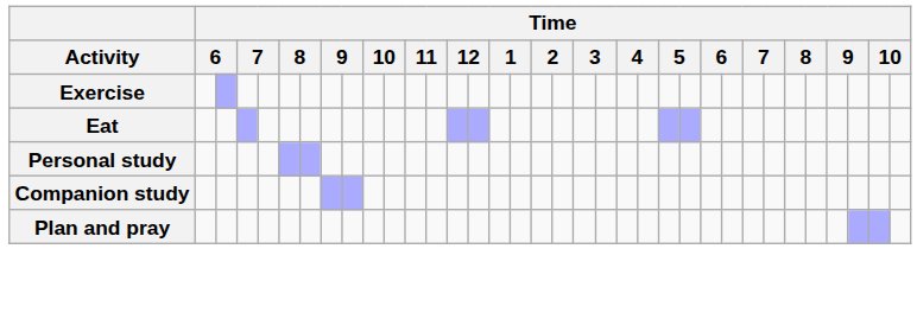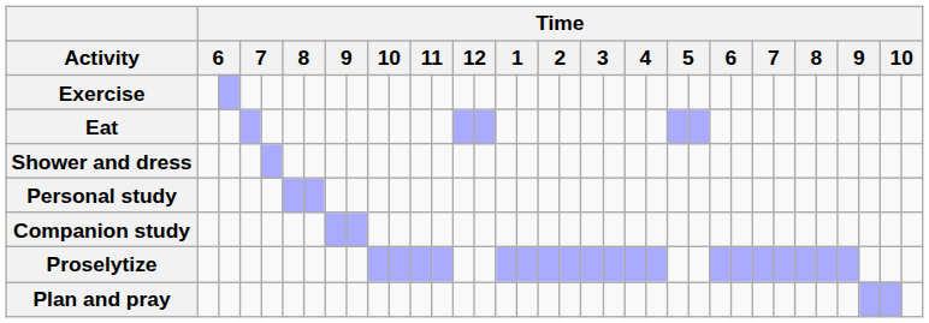 <table class="wikitable" style="font-size:80%;" align="right">
 <tr>
 <th></th>
 <th colspan="34" align="center">Time</th>
 </tr>
 <tr>
 <th>Activity</th>
 <th colspan="2" width="20">6</th>
 <th colspan="2" width="20">7</th>
 <th colspan="2" width="20">8</th>
 <th colspan="2" width="20">9</th>
 <th colspan="2" width="20">10</th>
 <th colspan="2" width="20">11</th>
 <th colspan="2" width="20">12</th>
 <th colspan="2" width="20">1</th>
 <th colspan="2" width="20">2</th>
 <th colspan="2" width="20">3</th>
 <th colspan="2" width="20">4</th>
 <th colspan="2" width="20">5</th>
 <th colspan="2" width="20">6</th>
 <th colspan="2" width="20">7</th>
 <th colspan="2" width="20">8</th>
 <th colspan="2" width="20">9</th>
 <th colspan="2" width="20">10</th>
 </tr>
 <tr>
 <th>Exercise</th>
 <td></td>
 <td style="background:#aaaaff"></td>
 <td></td>
 <td></td>
 <td></td>
 <td></td>
 <td></td>
 <td></td>
 <td></td>
 <td></td>
 <td></td>
 <td></td>
 <td></td>
 <td></td>
 <td></td>
 <td></td>
 <td></td>
 <td></td>
 <td></td>
 <td></td>
 <td></td>
 <td></td>
 <td></td>
 <td></td>
 <td></td>
 <td></td>
 <td></td>
 <td></td>
 <td></td>
 <td></td>
 <td></td>
 <td></td>
 <td></td>
 <td></td>
 </tr>
 <tr>
 <th>Eat</th>
 <td></td>
 <td></td>
 <td style="background:#aaaaff"></td>
 <td></td>
 <td></td>
 <td></td>
 <td></td>
 <td></td>
 <td></td>
 <td></td>
 <td></td>
 <td></td>
 <td style="background:#aaaaff"></td>
 <td style="background:#aaaaff"></td>
 <td></td>
 <td></td>
 <td></td>
 <td></td>
 <td></td>
 <td></td>
 <td></td>
 <td></td>
 <td style="background:#aaaaff"></td>
 <td style="background:#aaaaff"></td>
 <td></td>
 <td></td>
 <td></td>
 <td></td>
 <td></td>
 <td></td>
 <td></td>
 <td></td>
 <td></td>
 <td></td>
 </tr>
 <tr>
+<th>Shower and dress</th>
+<td></td>
+<td></td>
+<td></td>
+<td style="background:#aaaaff"></td>
+<td></td>
+<td></td>
+<td></td>
+<td></td>
+<td></td>
+<td></td>
+<td></td>
+<td></td>
+<td></td>
+<td></td>
+<td></td>
+<td></td>
+<td></td>
+<td></td>
+<td></td>
+<td></td>
+<td></td>
+<td></td>
+<td></td>
+<td></td>
+<td></td>
+<td></td>
+<td></td>
+<td></td>
+<td></td>
+<td></td>
+<td></td>
+<td></td>
+<td></td>
+<td></td>
+</tr>
+<tr>
 <th>Personal study</th>
 <td></td>
 <td></td>
 <td></td>
 <td></td>
 <td style="background:#aaaaff"></td>
 <td style="background:#aaaaff"></td>
 <td></td>
 <td></td>
 <td></td>
 <td></td>
 <td></td>
 <td></td>
 <td></td>
 <td></td>
 <td></td>
 <td></td>
 <td></td>
 <td></td>
 <td></td>
 <td></td>
 <td></td>
 <td></td>
 <td></td>
 <td></td>
 <td></td>
 <td></td>
 <td></td>
 <td></td>
 <td></td>
 <td></td>
 <td></td>
 <td></td>
 <td></td>
 <td></td>
 </tr>
 <tr>
 <th>Companion study</th>
 <td></td>
 <td></td>
 <td></td>
 <td></td>
 <td></td>
 <td></td>
 <td style="background:#aaaaff"></td>
 <td style="background:#aaaaff"></td>
 <td></td>
 <td></td>
 <td></td>
 <td></td>
 <td></td>
 <td></td>
 <td></td>
 <td></td>
 <td></td>
 <td></td>
 <td></td>
 <td></td>
 <td></td>
 <td></td>
 <td></td>
 <td></td>
 <td></td>
 <td></td>
 <td></td>
 <td></td>
 <td></td>
 <td></td>
 <td></td>
 <td></td>
 <td></td>
 <td></td>
 </tr>
 <tr>
+<th>Proselytize</th>
+<td></td>
+<td></td>
+<td></td>
+<td></td>
+<td></td>
+<td></td>
+<td></td>
+<td></td>
+<td style="background:#aaaaff"></td>
+<td style="background:#aaaaff"></td>
+<td style="background:#aaaaff"></td>
+<td style="background:#aaaaff"></td>
+<td></td>
+<td></td>
+<td style="background:#aaaaff"></td>
+<td style="background:#aaaaff"></td>
+<td style="background:#aaaaff"></td>
+<td style="background:#aaaaff"></td>
+<td style="background:#aaaaff"></td>
+<td style="background:#aaaaff"></td>
+<td style="background:#aaaaff"></td>
+<td style="background:#aaaaff"></td>
+<td></td>
+<td></td>
+<td style="background:#aaaaff"></td>
+<td style="background:#aaaaff"></td>
+<td style="background:#aaaaff"></td>
+<td style="background:#aaaaff"></td>
+<td style="background:#aaaaff"></td>
+<td style="background:#aaaaff"></td>
+<td style="background:#aaaaff"></td>
+<td></td>
+<td></td>
+<td></td>
+</tr>
+<tr>
 <th>Plan and pray</th>
 <td></td>
 <td></td>
 <td></td>
 <td></td>
 <td></td>
 <td></td>
 <td></td>
 <td></td>
 <td></td>
 <td></td>
 <td></td>
 <td></td>
 <td></td>
 <td></td>
 <td></td>
 <td></td>
 <td></td>
 <td></td>
 <td></td>
 <td></td>
 <td></td>
 <td></td>
 <td></td>
 <td></td>
 <td></td>
 <td></td>
 <td></td>
 <td></td>
 <td></td>
 <td></td>
 <td></td>
 <td style="background:#aaaaff"></td>
 <td style="background:#aaaaff"></td>
 <td></td>
 </tr>
 </table>
